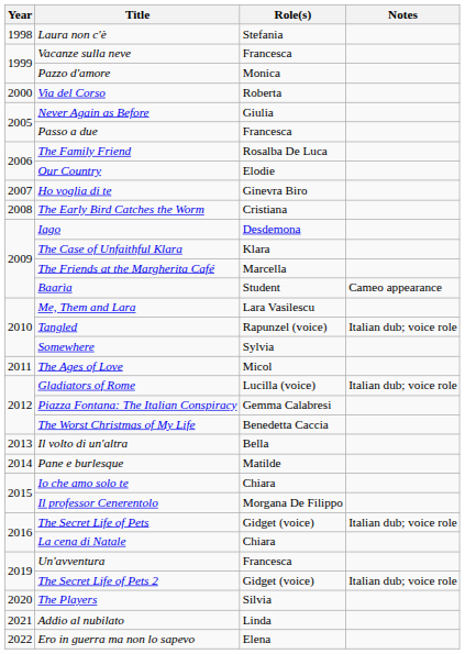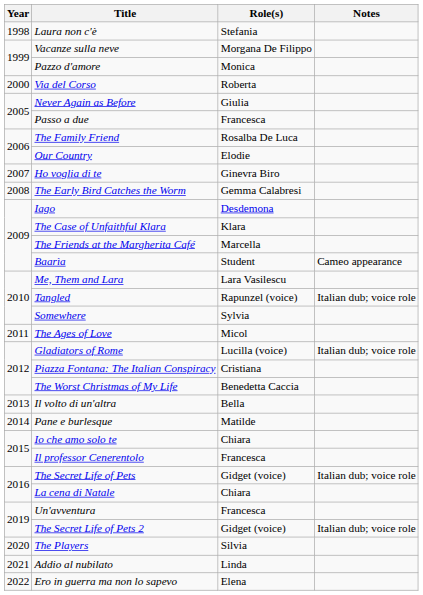 <table class="wikitable plainrowheaders sortable">
 <tr>
 <th scope="col">Year</th>
 <th scope="col">Title</th>
 <th scope="col">Role(s)</th>
 <th scope="col" class="unsortable">Notes</th>
 </tr>
 <tr>
 <td>1998</td>
 <td><em>Laura non c'è</em></td>
 <td>Stefania</td>
 <td></td>
 </tr>
 <tr>
 <td rowspan="2">1999</td>
 <td><em>Vacanze sulla neve</em></td>
-<td>Francesca</td>
+<td>Morgana De Filippo</td>
 <td></td>
 </tr>
 <tr>
 <td><em>Pazzo d'amore</em></td>
 <td>Monica</td>
 <td></td>
 </tr>
 <tr>
 <td>2000</td>
 <td><em><a href='#'>Via del Corso</a></em></td>
 <td>Roberta</td>
 <td></td>
 </tr>
 <tr>
 <td rowspan="2">2005</td>
 <td><em><a href='#'>Never Again as Before</a></em></td>
 <td>Giulia</td>
 <td></td>
 </tr>
 <tr>
 <td><em>Passo a due</em></td>
 <td>Francesca</td>
 <td></td>
 </tr>
 <tr>
 <td rowspan="2">2006</td>
 <td><em><a href='#'>The Family Friend</a></em></td>
 <td>Rosalba De Luca</td>
 <td></td>
 </tr>
 <tr>
 <td><em><a href='#'>Our Country</a></em></td>
 <td>Elodie</td>
 <td></td>
 </tr>
 <tr>
 <td>2007</td>
 <td><em><a href='#'>Ho voglia di te</a></em></td>
 <td>Ginevra Biro</td>
 <td></td>
 </tr>
 <tr>
 <td>2008</td>
 <td><em><a href='#'>The Early Bird Catches the Worm</a></em></td>
-<td>Cristiana</td>
+<td>Gemma Calabresi</td>
 <td></td>
 </tr>
 <tr>
 <td rowspan="4">2009</td>
 <td><em><a href='#'>Iago</a></em></td>
 <td><a href='#'>Desdemona</a></td>
 <td></td>
 </tr>
 <tr>
 <td><em><a href='#'>The Case of Unfaithful Klara</a></em></td>
 <td>Klara</td>
 <td></td>
 </tr>
 <tr>
 <td><em><a href='#'>The Friends at the Margherita Café</a></em></td>
 <td>Marcella</td>
 <td></td>
 </tr>
 <tr>
 <td><em><a href='#'>Baarìa</a></em></td>
 <td>Student</td>
 <td>Cameo appearance</td>
 </tr>
 <tr>
 <td rowspan="3">2010</td>
 <td><em><a href='#'>Me, Them and Lara</a></em></td>
 <td>Lara Vasilescu</td>
 <td></td>
 </tr>
 <tr>
 <td><em><a href='#'>Tangled</a></em></td>
 <td>Rapunzel (voice)</td>
 <td>Italian dub; voice role</td>
 </tr>
 <tr>
 <td><em><a href='#'>Somewhere</a></em></td>
 <td>Sylvia</td>
 <td></td>
 </tr>
 <tr>
 <td>2011</td>
 <td><em><a href='#'>The Ages of Love</a></em></td>
 <td>Micol</td>
 <td></td>
 </tr>
 <tr>
 <td rowspan="3">2012</td>
 <td><em><a href='#'>Gladiators of Rome</a></em></td>
 <td>Lucilla (voice)</td>
 <td>Italian dub; voice role</td>
 </tr>
 <tr>
 <td><em><a href='#'>Piazza Fontana: The Italian Conspiracy</a></em></td>
-<td>Gemma Calabresi</td>
+<td>Cristiana</td>
 <td></td>
 </tr>
 <tr>
 <td><em><a href='#'>The Worst Christmas of My Life</a></em></td>
 <td>Benedetta Caccia</td>
 <td></td>
 </tr>
 <tr>
 <td>2013</td>
 <td><em>Il volto di un'altra</em></td>
 <td>Bella</td>
 <td></td>
 </tr>
 <tr>
 <td>2014</td>
 <td><em>Pane e burlesque</em></td>
 <td>Matilde</td>
 <td></td>
 </tr>
 <tr>
 <td rowspan="2">2015</td>
 <td><em><a href='#'>Io che amo solo te</a></em></td>
 <td>Chiara</td>
 <td></td>
 </tr>
 <tr>
 <td><em><a href='#'>Il professor Cenerentolo</a></em></td>
-<td>Morgana De Filippo</td>
+<td>Francesca</td>
 <td></td>
 </tr>
 <tr>
 <td rowspan="2">2016</td>
 <td><em><a href='#'>The Secret Life of Pets</a></em></td>
 <td>Gidget (voice)</td>
 <td>Italian dub; voice role</td>
 </tr>
 <tr>
 <td><em><a href='#'>La cena di Natale</a></em></td>
 <td>Chiara</td>
 <td></td>
 </tr>
 <tr>
 <td rowspan="2">2019</td>
 <td><em>Un'avventura</em></td>
 <td>Francesca</td>
 <td></td>
 </tr>
 <tr>
 <td><em><a href='#'>The Secret Life of Pets 2</a></em></td>
 <td>Gidget (voice)</td>
 <td>Italian dub; voice role</td>
 </tr>
 <tr>
 <td>2020</td>
 <td><em><a href='#'>The Players</a></em></td>
 <td>Silvia</td>
 <td></td>
 </tr>
 <tr>
 <td>2021</td>
 <td><em>Addio al nubilato</em></td>
 <td>Linda</td>
 <td></td>
 </tr>
 <tr>
 <td>2022</td>
 <td><em>Ero in guerra ma non lo sapevo</em></td>
 <td>Elena</td>
 <td></td>
 </tr>
 </table>
